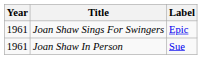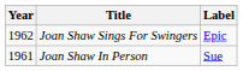 <table class="wikitable">
 <tr>
 <th>Year</th>
 <th>Title</th>
 <th>Label</th>
 </tr>
 <tr>
-<td>1961</td>
+<td>1962</td>
 <td><em>Joan Shaw Sings For Swingers</em></td>
 <td><a href='#'>Epic</a></td>
 </tr>
 <tr>
 <td>1961</td>
 <td><em>Joan Shaw In Person</em></td>
 <td><a href='#'>Sue</a></td>
 </tr>
 </table>
